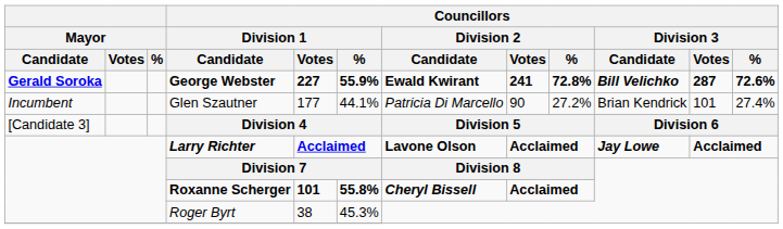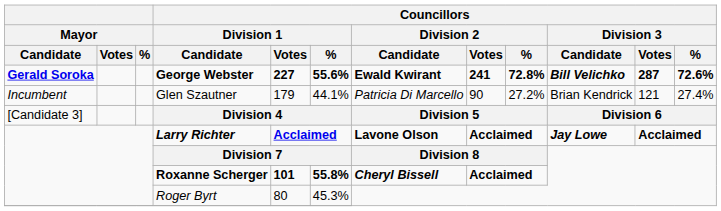 <table class="wikitable collapsible collapsed" align="right">
 <tr>
 <th colspan=3></th>
 <th colspan=9>Councillors</th>
 </tr>
 <tr>
 <th colspan=3>Mayor</th>
 <th colspan=3>Division 1</th>
 <th colspan=3>Division 2</th>
 <th colspan=3>Division 3</th>
 </tr>
 <tr>
 <th>Candidate</th>
 <th>Votes</th>
 <th>%</th>
 <th>Candidate</th>
 <th>Votes</th>
 <th>%</th>
 <th>Candidate</th>
 <th>Votes</th>
 <th>%</th>
 <th>Candidate</th>
 <th>Votes</th>
 <th>%</th>
 </tr>
 <tr>
 <td><strong><a href='#'>Gerald Soroka</a></strong></td>
 <td></td>
 <td></td>
 <td><strong>George Webster</strong></td>
 <td><strong>227</strong></td>
-<td><strong>55.9%</strong></td>
+<td><strong>55.6%</strong></td>
 <td><strong>Ewald Kwirant</strong></td>
 <td><strong>241</strong></td>
 <td><strong>72.8%</strong></td>
 <td><strong><em>Bill Velichko</em></strong></td>
 <td><strong>287</strong></td>
 <td><strong>72.6%</strong></td>
 </tr>
 <tr>
 <td><em>Incumbent</em></td>
 <td></td>
 <td></td>
 <td>Glen Szautner</td>
-<td>177</td>
+<td>179</td>
 <td>44.1%</td>
 <td><em>Patricia Di Marcello</em></td>
 <td>90</td>
 <td>27.2%</td>
 <td>Brian Kendrick</td>
-<td>101</td>
+<td>121</td>
 <td>27.4%</td>
 </tr>
 <tr>
 <td>[Candidate 3]</td>
 <td></td>
 <td></td>
 <th colspan=3>Division 4</th>
 <th colspan=3>Division 5</th>
 <th colspan=3>Division 6</th>
 </tr>
 <tr>
 <td rowspan=4 colspan=3></td>
 <td><strong><em>Larry Richter</em></strong></td>
 <td colspan=2><strong><a href='#'>Acclaimed</a></strong></td>
 <td><strong>Lavone Olson</strong></td>
 <td colspan=2><strong>Acclaimed</strong></td>
 <td><strong><em>Jay Lowe</em></strong></td>
 <td colspan=2><strong>Acclaimed</strong></td>
 </tr>
 <tr>
 <th colspan=3>Division 7</th>
 <th colspan=3>Division 8</th>
 </tr>
 <tr>
 <td><strong>Roxanne Scherger</strong></td>
 <td><strong>101</strong></td>
 <td><strong>55.8%</strong></td>
 <td><strong><em>Cheryl Bissell</em></strong></td>
 <td colspan=2><strong>Acclaimed</strong></td>
 </tr>
 <tr>
 <td><em>Roger Byrt</em></td>
-<td>38</td>
+<td>80</td>
 <td>45.3%</td>
 </tr>
 <tr>
 </tr>
 </table>
